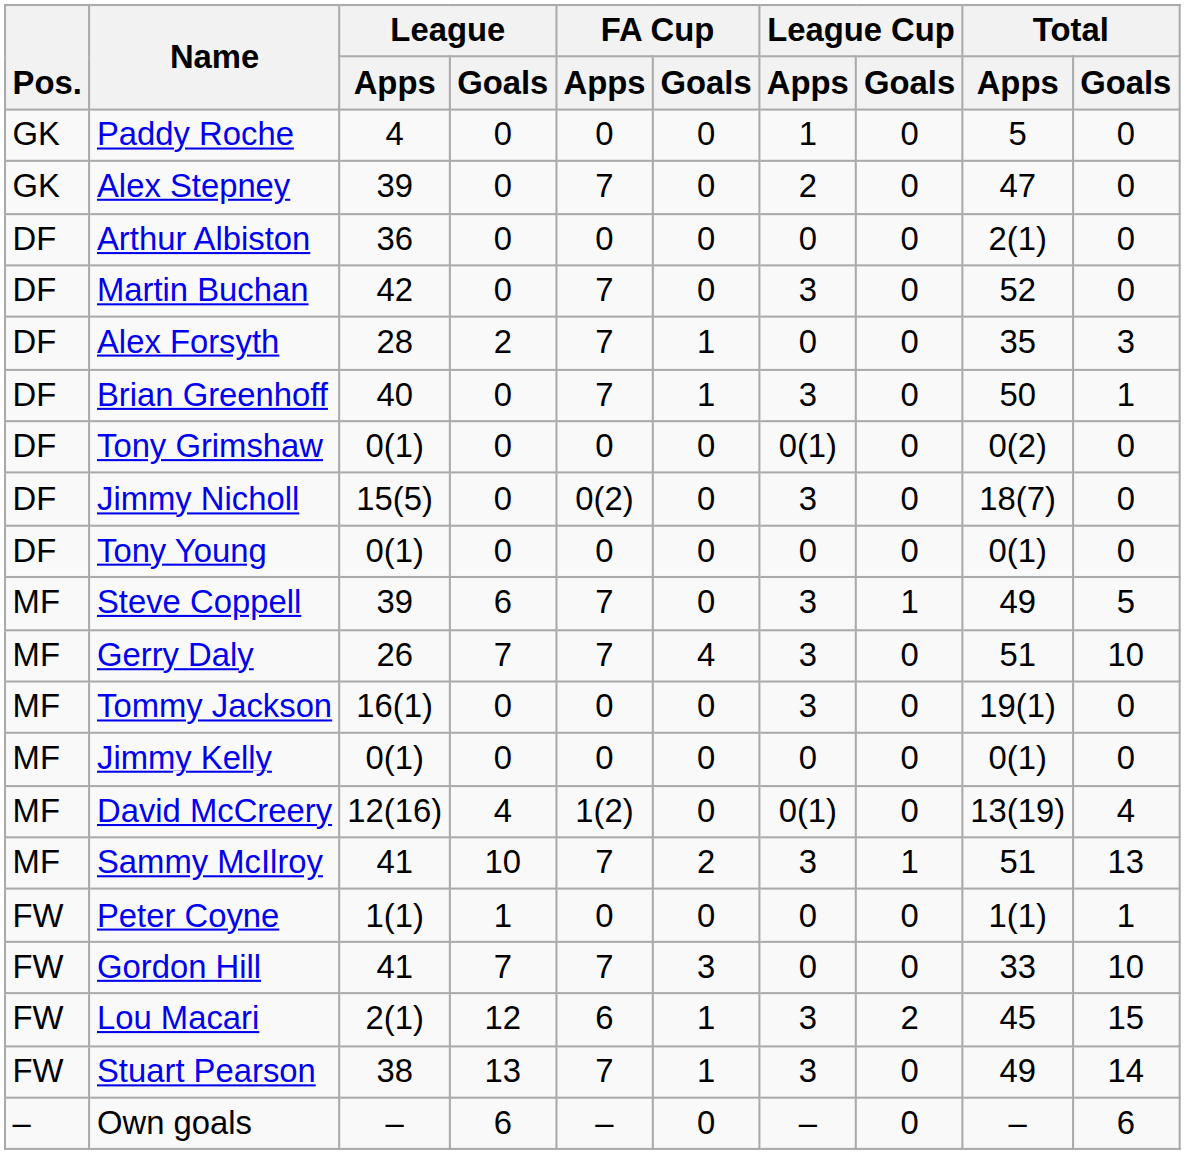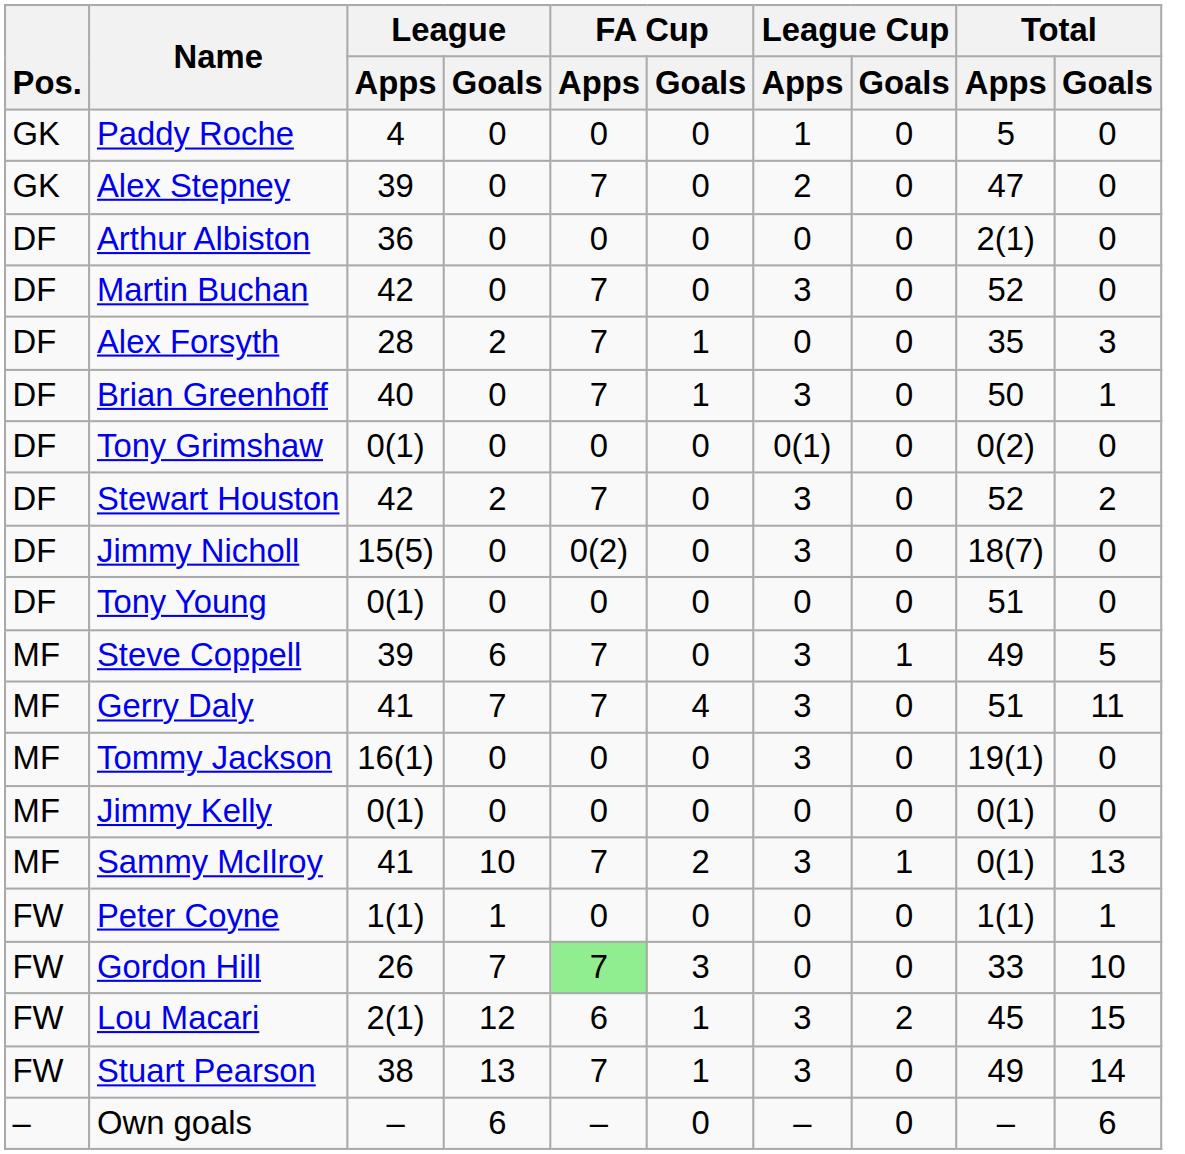 <table class="wikitable" style="text-align:center">
 <tr>
 <th rowspan="2" valign="bottom">Pos.</th>
 <th rowspan="2">Name</th>
 <th colspan="2" width="85">League</th>
 <th colspan="2" width="85">FA Cup</th>
 <th colspan="2" width="85">League Cup</th>
 <th colspan="2" width="85">Total</th>
 </tr>
 <tr>
 <th>Apps</th>
 <th>Goals</th>
 <th>Apps</th>
 <th>Goals</th>
 <th>Apps</th>
 <th>Goals</th>
 <th>Apps</th>
 <th>Goals</th>
 </tr>
 <tr>
 <td align="left">GK</td>
 <td align="left"> <a href='#'>Paddy Roche</a></td>
 <td>4</td>
 <td>0</td>
 <td>0</td>
 <td>0</td>
 <td>1</td>
 <td>0</td>
 <td>5</td>
 <td>0</td>
 </tr>
 <tr>
 <td align="left">GK</td>
 <td align="left"> <a href='#'>Alex Stepney</a></td>
 <td>39</td>
 <td>0</td>
 <td>7</td>
 <td>0</td>
 <td>2</td>
 <td>0</td>
 <td>47</td>
 <td>0</td>
 </tr>
 <tr>
 <td align="left">DF</td>
 <td align="left"> <a href='#'>Arthur Albiston</a></td>
 <td>36</td>
 <td>0</td>
 <td>0</td>
 <td>0</td>
 <td>0</td>
 <td>0</td>
 <td>2(1)</td>
 <td>0</td>
 </tr>
 <tr>
 <td align="left">DF</td>
 <td align="left"> <a href='#'>Martin Buchan</a></td>
 <td>42</td>
 <td>0</td>
 <td>7</td>
 <td>0</td>
 <td>3</td>
 <td>0</td>
 <td>52</td>
 <td>0</td>
 </tr>
 <tr>
 <td align="left">DF</td>
 <td align="left"> <a href='#'>Alex Forsyth</a></td>
 <td>28</td>
 <td>2</td>
 <td>7</td>
 <td>1</td>
 <td>0</td>
 <td>0</td>
 <td>35</td>
 <td>3</td>
 </tr>
 <tr>
 <td align="left">DF</td>
 <td align="left"> <a href='#'>Brian Greenhoff</a></td>
 <td>40</td>
 <td>0</td>
 <td>7</td>
 <td>1</td>
 <td>3</td>
 <td>0</td>
 <td>50</td>
 <td>1</td>
 </tr>
 <tr>
 <td align="left">DF</td>
 <td align="left"> <a href='#'>Tony Grimshaw</a></td>
 <td>0(1)</td>
 <td>0</td>
 <td>0</td>
 <td>0</td>
 <td>0(1)</td>
 <td>0</td>
 <td>0(2)</td>
 <td>0</td>
 </tr>
 <tr>
 <td align="left">DF</td>
+<td align="left"> <a href='#'>Stewart Houston</a></td>
+<td>42</td>
+<td>2</td>
+<td>7</td>
+<td>0</td>
+<td>3</td>
+<td>0</td>
+<td>52</td>
+<td>2</td>
+</tr>
+<tr>
+<td align="left">DF</td>
 <td align="left"> <a href='#'>Jimmy Nicholl</a></td>
 <td>15(5)</td>
 <td>0</td>
 <td>0(2)</td>
 <td>0</td>
 <td>3</td>
 <td>0</td>
 <td>18(7)</td>
 <td>0</td>
 </tr>
 <tr>
 <td align="left">DF</td>
 <td align="left"> <a href='#'>Tony Young</a></td>
 <td>0(1)</td>
 <td>0</td>
 <td>0</td>
 <td>0</td>
 <td>0</td>
 <td>0</td>
-<td>0(1)</td>
+<td>51</td>
 <td>0</td>
 </tr>
 <tr>
 <td align="left">MF</td>
 <td align="left"> <a href='#'>Steve Coppell</a></td>
 <td>39</td>
 <td>6</td>
 <td>7</td>
 <td>0</td>
 <td>3</td>
 <td>1</td>
 <td>49</td>
 <td>5</td>
 </tr>
 <tr>
 <td align="left">MF</td>
 <td align="left"> <a href='#'>Gerry Daly</a></td>
-<td>26</td>
+<td>41</td>
 <td>7</td>
 <td>7</td>
 <td>4</td>
 <td>3</td>
 <td>0</td>
 <td>51</td>
-<td>10</td>
+<td>11</td>
 </tr>
 <tr>
 <td align="left">MF</td>
 <td align="left"> <a href='#'>Tommy Jackson</a></td>
 <td>16(1)</td>
 <td>0</td>
 <td>0</td>
 <td>0</td>
 <td>3</td>
 <td>0</td>
 <td>19(1)</td>
 <td>0</td>
 </tr>
 <tr>
 <td align="left">MF</td>
 <td align="left"> <a href='#'>Jimmy Kelly</a></td>
 <td>0(1)</td>
 <td>0</td>
 <td>0</td>
 <td>0</td>
 <td>0</td>
 <td>0</td>
 <td>0(1)</td>
 <td>0</td>
 </tr>
 <tr>
 <td align="left">MF</td>
-<td align="left"> <a href='#'>David McCreery</a></td>
-<td>12(16)</td>
-<td>4</td>
-<td>1(2)</td>
-<td>0</td>
-<td>0(1)</td>
-<td>0</td>
-<td>13(19)</td>
-<td>4</td>
-</tr>
-<tr>
-<td align="left">MF</td>
 <td align="left"> <a href='#'>Sammy McIlroy</a></td>
 <td>41</td>
 <td>10</td>
 <td>7</td>
 <td>2</td>
 <td>3</td>
 <td>1</td>
-<td>51</td>
+<td>0(1)</td>
 <td>13</td>
 </tr>
 <tr>
 <td align="left">FW</td>
 <td align="left"> <a href='#'>Peter Coyne</a></td>
 <td>1(1)</td>
 <td>1</td>
 <td>0</td>
 <td>0</td>
 <td>0</td>
 <td>0</td>
 <td>1(1)</td>
 <td>1</td>
 </tr>
 <tr>
 <td align="left">FW</td>
 <td align="left"> <a href='#'>Gordon Hill</a></td>
-<td>41</td>
+<td>26</td>
 <td>7</td>
-<td>7</td>
+<td style="background: lightgreen;">7</td>
 <td>3</td>
 <td>0</td>
 <td>0</td>
 <td>33</td>
 <td>10</td>
 </tr>
 <tr>
 <td align="left">FW</td>
 <td align="left"> <a href='#'>Lou Macari</a></td>
 <td>2(1)</td>
 <td>12</td>
 <td>6</td>
 <td>1</td>
 <td>3</td>
 <td>2</td>
 <td>45</td>
 <td>15</td>
 </tr>
 <tr>
 <td align="left">FW</td>
 <td align="left"> <a href='#'>Stuart Pearson</a></td>
 <td>38</td>
 <td>13</td>
 <td>7</td>
 <td>1</td>
 <td>3</td>
 <td>0</td>
 <td>49</td>
 <td>14</td>
 </tr>
 <tr>
 <td align="left">–</td>
 <td align="left">Own goals</td>
 <td>–</td>
 <td>6</td>
 <td>–</td>
 <td>0</td>
 <td>–</td>
 <td>0</td>
 <td>–</td>
 <td>6</td>
 </tr>
 </table>
